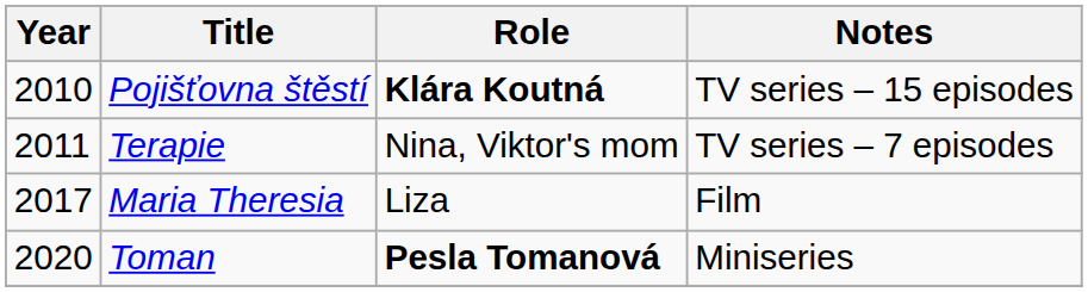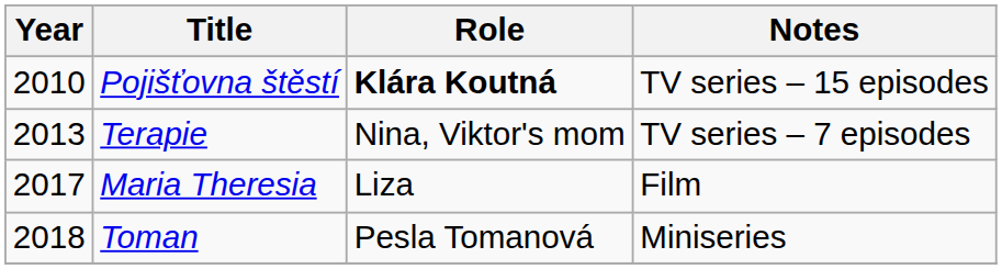 <table class="wikitable sortable">
 <tr>
 <th>Year</th>
 <th>Title</th>
 <th>Role</th>
 <th class="unsortable">Notes</th>
 </tr>
 <tr>
 <td>2010</td>
 <td><em><a href='#'>Pojišťovna štěstí</a></em></td>
 <td><strong>Klára Koutná</strong></td>
 <td>TV series – 15 episodes</td>
 </tr>
 <tr>
-<td>2011</td>
+<td>2013</td>
 <td><em><a href='#'>Terapie</a></em></td>
 <td>Nina, Viktor's mom</td>
 <td>TV series – 7 episodes</td>
 </tr>
 <tr>
 <td>2017</td>
 <td><em><a href='#'>Maria Theresia</a></em></td>
 <td>Liza</td>
 <td>Film</td>
 </tr>
 <tr>
-<td>2020</td>
+<td>2018</td>
 <td><em><a href='#'>Toman</a></em></td>
-<td><strong>Pesla Tomanová</strong></td>
+<td>Pesla Tomanová</td>
 <td>Miniseries</td>
 </tr>
 <tr>
 </tr>
 </table>
